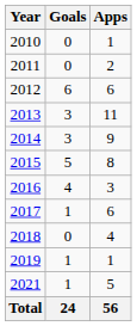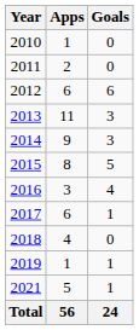 <table class="wikitable sortable" style="text-align:center">
 <tr>
 <th>Year</th>
+<th>Apps</th>
 <th>Goals</th>
-<th>Apps</th>
 </tr>
 <tr>
 <td>2010</td>
+<td>1</td>
 <td>0</td>
-<td>1</td>
 </tr>
 <tr>
 <td>2011</td>
+<td>2</td>
 <td>0</td>
-<td>2</td>
 </tr>
 <tr>
 <td>2012</td>
 <td>6</td>
 <td>6</td>
 </tr>
 <tr>
 <td><a href='#'>2013</a></td>
+<td>11</td>
 <td>3</td>
-<td>11</td>
 </tr>
 <tr>
 <td><a href='#'>2014</a></td>
+<td>9</td>
 <td>3</td>
-<td>9</td>
 </tr>
 <tr>
 <td><a href='#'>2015</a></td>
+<td>8</td>
 <td>5</td>
-<td>8</td>
 </tr>
 <tr>
 <td><a href='#'>2016</a></td>
+<td>3</td>
 <td>4</td>
-<td>3</td>
 </tr>
 <tr>
 <td><a href='#'>2017</a></td>
+<td>6</td>
 <td>1</td>
-<td>6</td>
 </tr>
 <tr>
 <td><a href='#'>2018</a></td>
+<td>4</td>
 <td>0</td>
-<td>4</td>
 </tr>
 <tr>
 <td><a href='#'>2019</a></td>
 <td>1</td>
 <td>1</td>
 </tr>
 <tr>
 <td><a href='#'>2021</a></td>
+<td>5</td>
 <td>1</td>
-<td>5</td>
 </tr>
 <tr>
 <th>Total</th>
+<th>56</th>
 <th>24</th>
-<th>56</th>
 </tr>
 </table>
